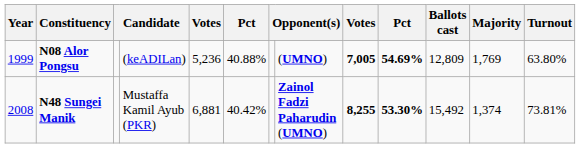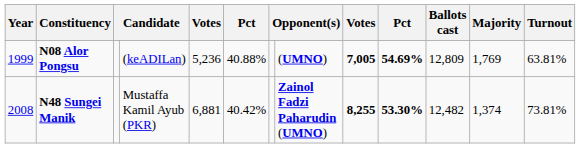 <table class="wikitable" style="margin:0.5em ; font-size:95%">
 <tr>
 <th>Year</th>
 <th>Constituency</th>
 <th colspan=2>Candidate</th>
 <th>Votes</th>
 <th>Pct</th>
 <th colspan=2>Opponent(s)</th>
 <th>Votes</th>
 <th>Pct</th>
 <th>Ballots cast</th>
 <th>Majority</th>
 <th>Turnout</th>
 </tr>
 <tr>
 <td><a href='#'>1999</a></td>
 <td><strong>N08 <a href='#'>Alor Pongsu</a></strong></td>
 <td></td>
 <td> (<a href='#'>keADILan</a>)</td>
 <td style="text-align:right;">5,236</td>
 <td>40.88%</td>
 <td></td>
 <td> (<a href='#'><strong>UMNO</strong></a>)</td>
 <td style="text-align:right;"><strong>7,005</strong></td>
 <td><strong>54.69%</strong></td>
 <td>12,809</td>
 <td>1,769</td>
-<td>63.80%</td>
+<td>63.81%</td>
 </tr>
 <tr>
 <td><a href='#'>2008</a></td>
 <td><strong>N48 <a href='#'>Sungei Manik</a></strong></td>
 <td></td>
 <td>Mustaffa Kamil Ayub (<a href='#'>PKR</a>)</td>
 <td style="text-align:right;">6,881</td>
 <td>40.42%</td>
 <td></td>
 <td><strong><a href='#'>Zainol Fadzi Paharudin</a></strong> (<a href='#'><strong>UMNO</strong></a>)</td>
 <td style="text-align:right;"><strong>8,255</strong></td>
 <td><strong>53.30%</strong></td>
-<td>15,492</td>
+<td>12,482</td>
 <td>1,374</td>
 <td>73.81%</td>
 </tr>
 </table>
